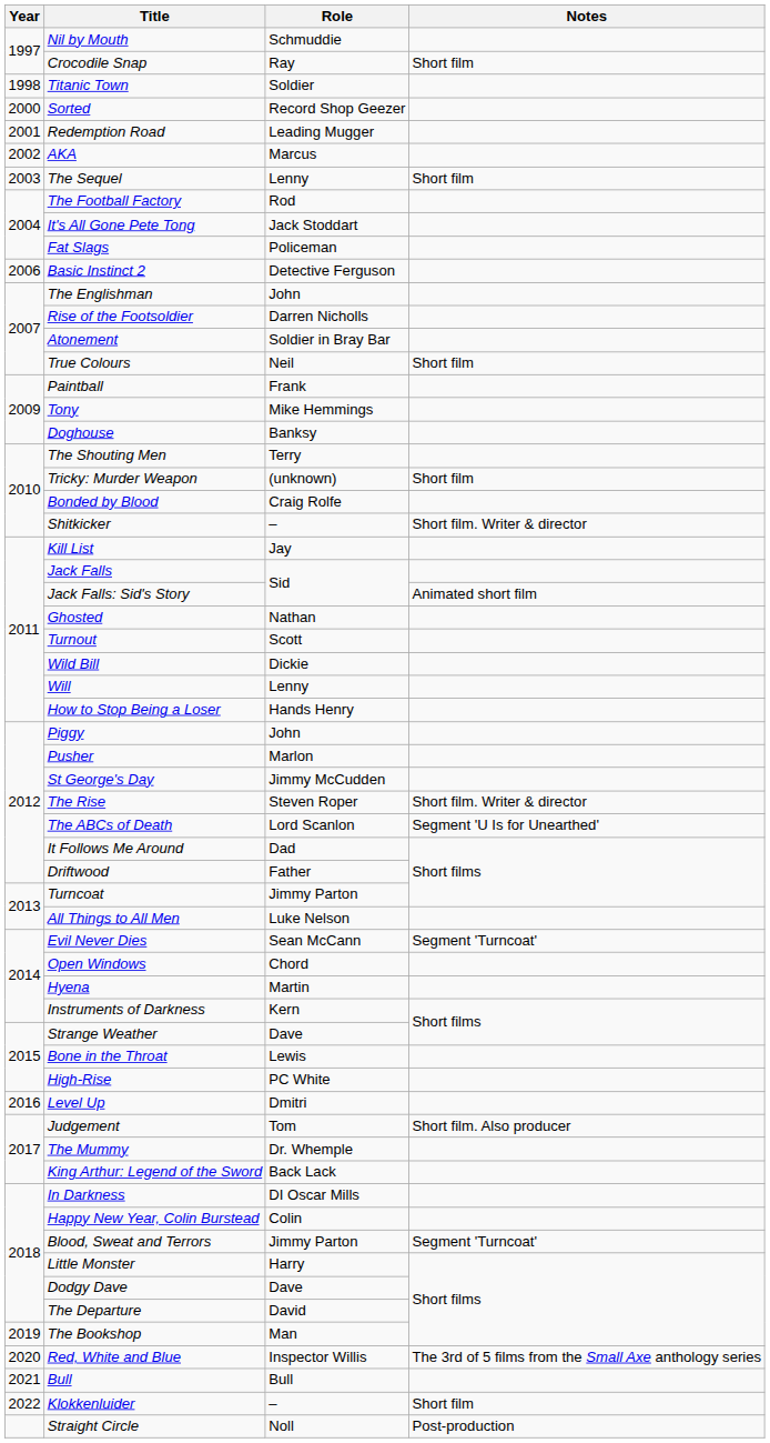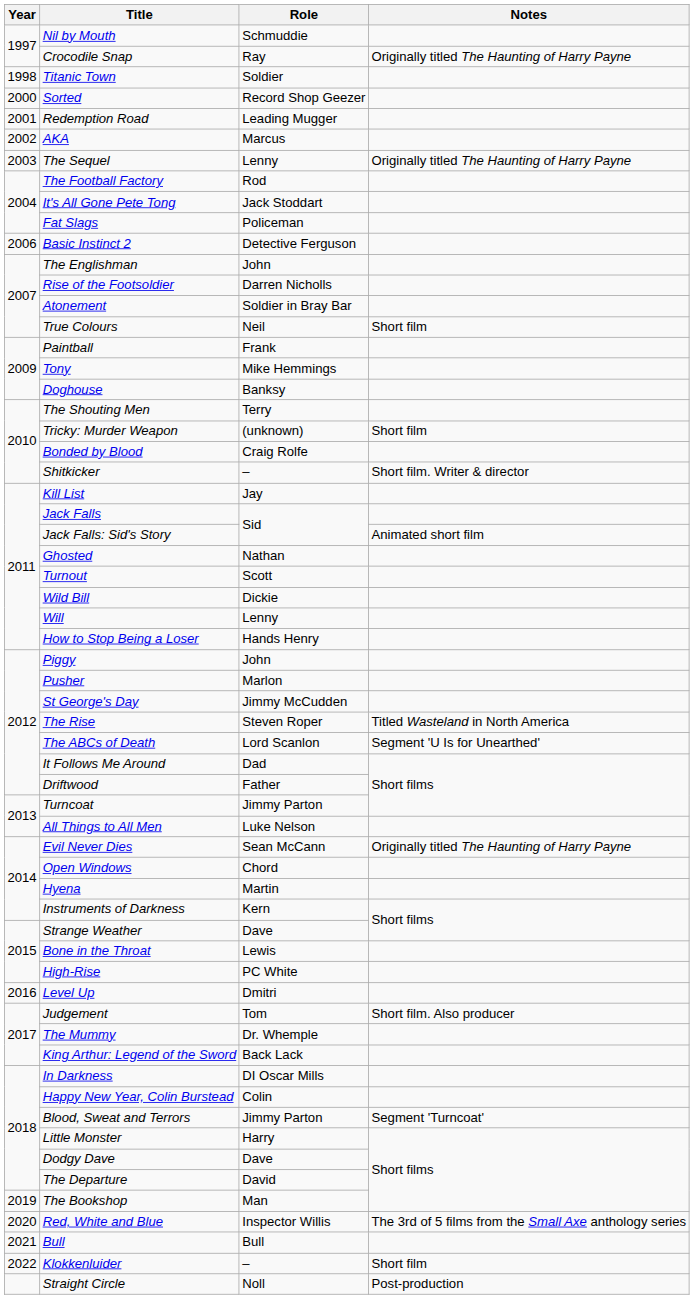 <table class="wikitable sortable">
 <tr>
 <th>Year</th>
 <th>Title</th>
 <th>Role</th>
 <th class="unsortable">Notes</th>
 </tr>
 <tr>
 <td rowspan="2">1997</td>
 <td><em><a href='#'>Nil by Mouth</a></em></td>
 <td>Schmuddie</td>
 <td></td>
 </tr>
 <tr>
 <td><em>Crocodile Snap</em></td>
 <td>Ray</td>
-<td>Short film</td>
+<td>Originally titled <em>The Haunting of Harry Payne</em></td>
 </tr>
 <tr>
 <td>1998</td>
 <td><em><a href='#'>Titanic Town</a></em></td>
 <td>Soldier</td>
 <td></td>
 </tr>
 <tr>
 <td>2000</td>
 <td><em><a href='#'>Sorted</a></em></td>
 <td>Record Shop Geezer</td>
 <td></td>
 </tr>
 <tr>
 <td>2001</td>
 <td><em>Redemption Road</em></td>
 <td>Leading Mugger</td>
 <td></td>
 </tr>
 <tr>
 <td>2002</td>
 <td><em><a href='#'>AKA</a></em></td>
 <td>Marcus</td>
 <td></td>
 </tr>
 <tr>
 <td>2003</td>
 <td><em>The Sequel</em></td>
 <td>Lenny</td>
-<td>Short film</td>
+<td>Originally titled <em>The Haunting of Harry Payne</em></td>
 </tr>
 <tr>
 <td rowspan="3">2004</td>
 <td><em><a href='#'>The Football Factory</a></em></td>
 <td>Rod</td>
 <td></td>
 </tr>
 <tr>
 <td><em><a href='#'>It's All Gone Pete Tong</a></em></td>
 <td>Jack Stoddart</td>
 <td></td>
 </tr>
 <tr>
 <td><em><a href='#'>Fat Slags</a></em></td>
 <td>Policeman</td>
 <td></td>
 </tr>
 <tr>
 <td>2006</td>
 <td><em><a href='#'>Basic Instinct 2</a></em></td>
 <td>Detective Ferguson</td>
 <td></td>
 </tr>
 <tr>
 <td rowspan="4">2007</td>
 <td><em>The Englishman</em></td>
 <td>John</td>
 <td></td>
 </tr>
 <tr>
 <td><em><a href='#'>Rise of the Footsoldier</a></em></td>
 <td>Darren Nicholls</td>
 <td></td>
 </tr>
 <tr>
 <td><em><a href='#'>Atonement</a></em></td>
 <td>Soldier in Bray Bar</td>
 <td></td>
 </tr>
 <tr>
 <td><em>True Colours</em></td>
 <td>Neil</td>
 <td>Short film</td>
 </tr>
 <tr>
 <td rowspan="3">2009</td>
 <td><em>Paintball</em></td>
 <td>Frank</td>
 <td></td>
 </tr>
 <tr>
 <td><em><a href='#'>Tony</a></em></td>
 <td>Mike Hemmings</td>
 <td></td>
 </tr>
 <tr>
 <td><em><a href='#'>Doghouse</a></em></td>
 <td>Banksy</td>
 <td></td>
 </tr>
 <tr>
 <td rowspan="4">2010</td>
 <td><em>The Shouting Men</em></td>
 <td>Terry</td>
 <td></td>
 </tr>
 <tr>
 <td><em>Tricky: Murder Weapon</em></td>
 <td>(unknown)</td>
 <td>Short film</td>
 </tr>
 <tr>
 <td><em><a href='#'>Bonded by Blood</a></em></td>
 <td>Craig Rolfe</td>
 <td></td>
 </tr>
 <tr>
 <td><em>Shitkicker</em></td>
 <td>–</td>
 <td>Short film. Writer & director</td>
 </tr>
 <tr>
 <td rowspan="8">2011</td>
 <td><em><a href='#'>Kill List</a></em></td>
 <td>Jay</td>
 <td></td>
 </tr>
 <tr>
 <td><em><a href='#'>Jack Falls</a></em></td>
 <td rowspan="2">Sid</td>
 <td></td>
 </tr>
 <tr>
 <td><em>Jack Falls: Sid's Story</em></td>
 <td>Animated short film</td>
 </tr>
 <tr>
 <td><em><a href='#'>Ghosted</a></em></td>
 <td>Nathan</td>
 <td></td>
 </tr>
 <tr>
 <td><em><a href='#'>Turnout</a></em></td>
 <td>Scott</td>
 <td></td>
 </tr>
 <tr>
 <td><em><a href='#'>Wild Bill</a></em></td>
 <td>Dickie</td>
 <td></td>
 </tr>
 <tr>
 <td><em><a href='#'>Will</a></em></td>
 <td>Lenny</td>
 <td></td>
 </tr>
 <tr>
 <td><em><a href='#'>How to Stop Being a Loser</a></em></td>
 <td>Hands Henry</td>
 <td></td>
 </tr>
 <tr>
 <td rowspan="7">2012</td>
 <td><em><a href='#'>Piggy</a></em></td>
 <td>John</td>
 <td></td>
 </tr>
 <tr>
 <td><em><a href='#'>Pusher</a></em></td>
 <td>Marlon</td>
 <td></td>
 </tr>
 <tr>
 <td><em><a href='#'>St George's Day</a></em></td>
 <td>Jimmy McCudden</td>
 <td></td>
 </tr>
 <tr>
 <td><em><a href='#'>The Rise</a></em></td>
 <td>Steven Roper</td>
-<td>Short film. Writer & director</td>
+<td>Titled <em>Wasteland</em> in North America</td>
 </tr>
 <tr>
 <td><em><a href='#'>The ABCs of Death</a></em></td>
 <td>Lord Scanlon</td>
 <td>Segment 'U Is for Unearthed'</td>
 </tr>
 <tr>
 <td><em>It Follows Me Around</em></td>
 <td>Dad</td>
 <td rowspan="3">Short films</td>
 </tr>
 <tr>
 <td><em>Driftwood</em></td>
 <td>Father</td>
 </tr>
 <tr>
 <td rowspan="2">2013</td>
 <td><em>Turncoat</em></td>
 <td>Jimmy Parton</td>
 </tr>
 <tr>
 <td><em><a href='#'>All Things to All Men</a></em></td>
 <td>Luke Nelson</td>
 <td></td>
 </tr>
 <tr>
 <td rowspan="4">2014</td>
 <td><em><a href='#'>Evil Never Dies</a></em></td>
 <td>Sean McCann</td>
-<td>Segment 'Turncoat'</td>
+<td>Originally titled <em>The Haunting of Harry Payne</em></td>
 </tr>
 <tr>
 <td><em><a href='#'>Open Windows</a></em></td>
 <td>Chord</td>
 <td></td>
 </tr>
 <tr>
 <td><em><a href='#'>Hyena</a></em></td>
 <td>Martin</td>
 <td></td>
 </tr>
 <tr>
 <td><em>Instruments of Darkness</em></td>
 <td>Kern</td>
 <td rowspan="2">Short films</td>
 </tr>
 <tr>
 <td rowspan="3">2015</td>
 <td><em>Strange Weather</em></td>
 <td>Dave</td>
 </tr>
 <tr>
 <td><em><a href='#'>Bone in the Throat</a></em></td>
 <td>Lewis</td>
 <td></td>
 </tr>
 <tr>
 <td><em><a href='#'>High-Rise</a></em></td>
 <td>PC White</td>
 <td></td>
 </tr>
 <tr>
 <td>2016</td>
 <td><em><a href='#'>Level Up</a></em></td>
 <td>Dmitri</td>
 <td></td>
 </tr>
 <tr>
 <td rowspan="3">2017</td>
 <td><em>Judgement</em></td>
 <td>Tom</td>
 <td>Short film. Also producer</td>
 </tr>
 <tr>
 <td><em><a href='#'>The Mummy</a></em></td>
 <td>Dr. Whemple</td>
 <td></td>
 </tr>
 <tr>
 <td><em><a href='#'>King Arthur: Legend of the Sword</a></em></td>
 <td>Back Lack</td>
 <td></td>
 </tr>
 <tr>
 <td rowspan="6">2018</td>
 <td><em><a href='#'>In Darkness</a></em></td>
 <td>DI Oscar Mills</td>
 <td></td>
 </tr>
 <tr>
 <td><em><a href='#'>Happy New Year, Colin Burstead</a></em></td>
 <td>Colin</td>
 <td></td>
 </tr>
 <tr>
 <td><em>Blood, Sweat and Terrors</em></td>
 <td>Jimmy Parton</td>
 <td>Segment 'Turncoat'</td>
 </tr>
 <tr>
 <td><em>Little Monster</em></td>
 <td>Harry</td>
 <td rowspan="4">Short films</td>
 </tr>
 <tr>
 <td><em>Dodgy Dave</em></td>
 <td>Dave</td>
 </tr>
 <tr>
 <td><em>The Departure</em></td>
 <td>David</td>
 </tr>
 <tr>
 <td>2019</td>
 <td><em>The Bookshop</em></td>
 <td>Man</td>
 </tr>
 <tr>
 <td>2020</td>
 <td><a href='#'><em>Red, White and Blue</em></a></td>
 <td>Inspector Willis</td>
 <td>The 3rd of 5 films from the <em><a href='#'>Small Axe</a></em> anthology series</td>
 </tr>
 <tr>
 <td>2021</td>
 <td><a href='#'><em>Bull</em></a></td>
 <td>Bull</td>
 <td></td>
 </tr>
 <tr>
 <td>2022</td>
 <td><em><a href='#'>Klokkenluider</a></em></td>
 <td>–</td>
 <td>Short film</td>
 </tr>
 <tr>
 <td></td>
 <td><em>Straight Circle</em></td>
 <td>Noll</td>
 <td>Post-production</td>
 </tr>
 </table>
